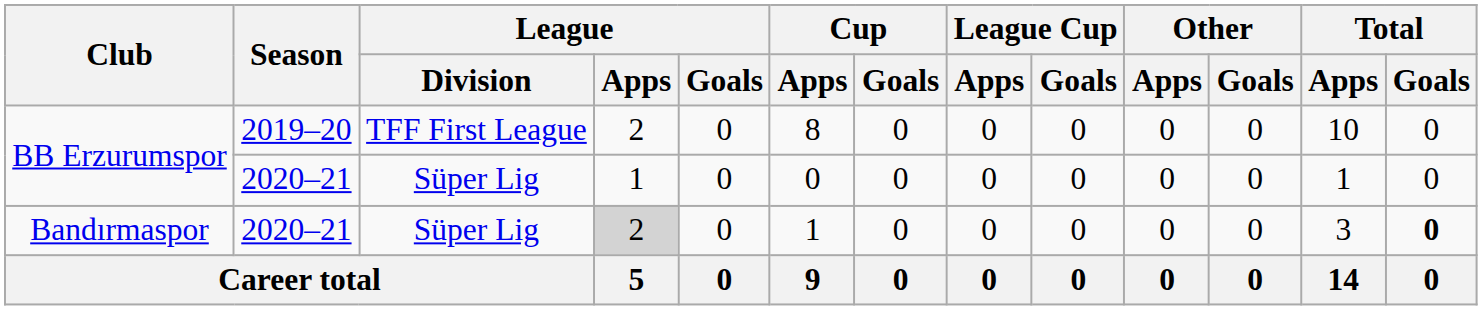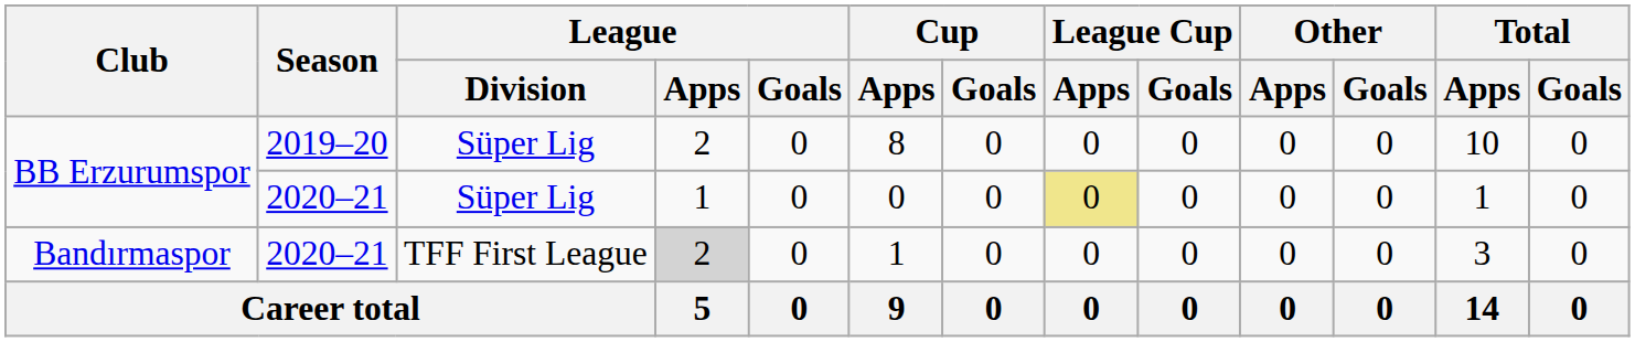 <table class="wikitable" style="text-align: center">
 <tr>
 <th rowspan="2">Club</th>
 <th rowspan="2">Season</th>
 <th colspan="3">League</th>
 <th colspan="2">Cup</th>
 <th colspan="2">League Cup</th>
 <th colspan="2">Other</th>
 <th colspan="2">Total</th>
 </tr>
 <tr>
 <th>Division</th>
 <th>Apps</th>
 <th>Goals</th>
 <th>Apps</th>
 <th>Goals</th>
 <th>Apps</th>
 <th>Goals</th>
 <th>Apps</th>
 <th>Goals</th>
 <th>Apps</th>
 <th>Goals</th>
 </tr>
 <tr>
 <td rowspan="2"><a href='#'>BB Erzurumspor</a></td>
 <td><a href='#'>2019–20</a></td>
-<td><a href='#'>TFF First League</a></td>
+<td><a href='#'>Süper Lig</a></td>
 <td>2</td>
 <td>0</td>
 <td>8</td>
 <td>0</td>
 <td>0</td>
 <td>0</td>
 <td>0</td>
 <td>0</td>
 <td>10</td>
 <td>0</td>
 </tr>
 <tr>
 <td><a href='#'>2020–21</a></td>
 <td><a href='#'>Süper Lig</a></td>
 <td>1</td>
 <td>0</td>
 <td>0</td>
 <td>0</td>
-<td>0</td>
+<td style="background: khaki;">0</td>
 <td>0</td>
 <td>0</td>
 <td>0</td>
 <td>1</td>
 <td>0</td>
 </tr>
 <tr>
 <td><a href='#'>Bandırmaspor</a></td>
 <td><a href='#'>2020–21</a></td>
-<td><a href='#'>Süper Lig</a></td>
+<td>TFF First League</td>
 <td style="background: lightgrey;">2</td>
 <td>0</td>
 <td>1</td>
 <td>0</td>
 <td>0</td>
 <td>0</td>
 <td>0</td>
 <td>0</td>
 <td>3</td>
-<td><strong>0</strong></td>
+<td>0</td>
 </tr>
 <tr>
 <th colspan="3">Career total</th>
 <th>5</th>
 <th>0</th>
 <th>9</th>
 <th>0</th>
 <th>0</th>
 <th>0</th>
 <th>0</th>
 <th>0</th>
 <th>14</th>
 <th>0</th>
 </tr>
 </table>
